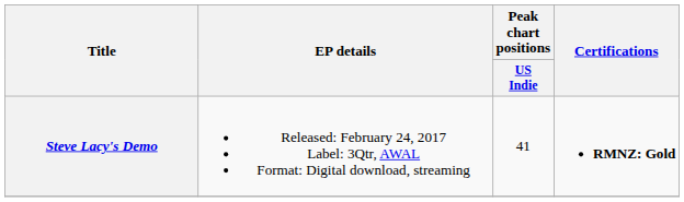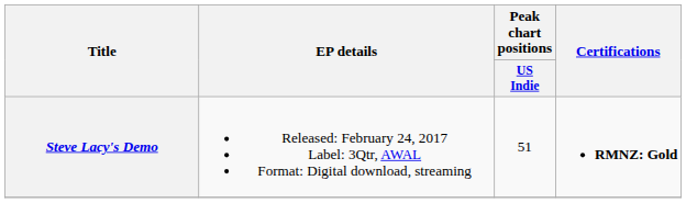 <table class="wikitable plainrowheaders" style="text-align:center">
 <tr>
 <th scope="col" rowspan="2" style="width:13em;">Title</th>
 <th scope="col" rowspan="2" style="width:20em;">EP details</th>
 <th scope="col" colspan="1">Peak chart positions</th>
 <th scope="col" rowspan="2"><a href='#'>Certifications</a></th>
 </tr>
 <tr>
 <th scope="col" style="width:3em;font-size:90%;"><a href='#'>US<br>Indie</a><br></th>
 </tr>
 <tr>
 <th scope="row"><em><a href='#'>Steve Lacy's Demo</a></em></th>
 <td><br><ul><li>Released: February 24, 2017</li><li>Label: 3Qtr, <a href='#'>AWAL</a></li><li>Format: Digital download, streaming</li></ul></td>
-<td>41</td>
+<td>51</td>
 <td><strong><br><ul><li>RMNZ: Gold</li></ul></strong></td>
 </tr>
 <tr>
 </tr>
 </table>
